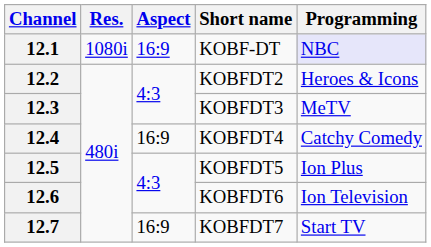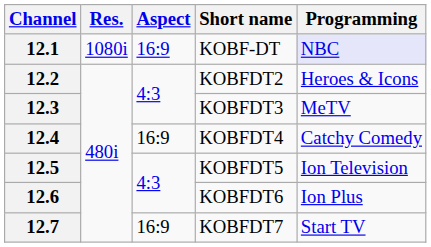 <table class="wikitable">
 <tr>
 <th scope="col"><a href='#'>Channel</a></th>
 <th scope="col"><a href='#'>Res.</a></th>
 <th scope="col"><a href='#'>Aspect</a></th>
 <th scope="col">Short name</th>
 <th scope="col">Programming</th>
 </tr>
 <tr>
 <th scope="row">12.1</th>
 <td><a href='#'>1080i</a></td>
 <td><a href='#'>16:9</a></td>
 <td>KOBF-DT</td>
 <td style="background: lavender;"><a href='#'>NBC</a></td>
 </tr>
 <tr>
 <th scope="row">12.2</th>
 <td rowspan=6><a href='#'>480i</a></td>
 <td rowspan=2><a href='#'>4:3</a></td>
 <td>KOBFDT2</td>
 <td><a href='#'>Heroes & Icons</a></td>
 </tr>
 <tr>
 <th scope="row">12.3</th>
 <td>KOBFDT3</td>
 <td><a href='#'>MeTV</a></td>
 </tr>
 <tr>
 <th scope="row">12.4</th>
 <td>16:9</td>
 <td>KOBFDT4</td>
 <td><a href='#'>Catchy Comedy</a></td>
 </tr>
 <tr>
 <th scope="row">12.5</th>
 <td rowspan=2><a href='#'>4:3</a></td>
 <td>KOBFDT5</td>
-<td><a href='#'>Ion Plus</a></td>
+<td><a href='#'>Ion Television</a></td>
 </tr>
 <tr>
 <th scope="row">12.6</th>
 <td>KOBFDT6</td>
-<td><a href='#'>Ion Television</a></td>
+<td><a href='#'>Ion Plus</a></td>
 </tr>
 <tr>
 <th scope="row">12.7</th>
 <td>16:9</td>
 <td>KOBFDT7</td>
 <td><a href='#'>Start TV</a></td>
 </tr>
 </table>
